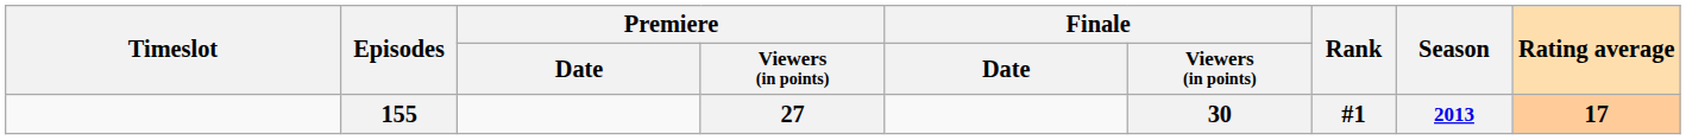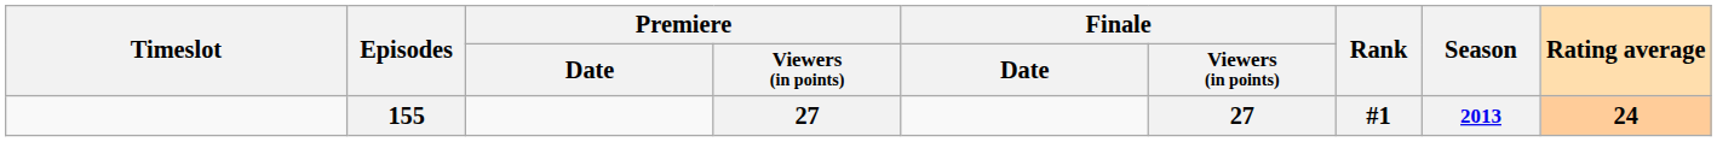 <table class="wikitable">
 <tr>
 <th style="width:20%;" rowspan=2>Timeslot</th>
 <th style="width:07%;" rowspan=2>Episodes</th>
 <th colspan=2>Premiere</th>
 <th colspan=2>Finale</th>
 <th style="width:05%;" rowspan=2>Rank</th>
 <th style="width:07%;" rowspan=2>Season</th>
 <th style="width:10%; background:#ffdead;" rowspan="2">Rating average</th>
 </tr>
 <tr>
 <th>Date</th>
 <th span style="width:11%; font-size:smaller; line-height:100%;">Viewers<br><small>(in points)</small></th>
 <th>Date</th>
 <th span style="width:11%; font-size:smaller; line-height:100%;">Viewers<br><small>(in points)</small></th>
 </tr>
 <tr>
 <td></td>
 <th>155</th>
 <td style="font-size:11px;line-height:110%"></td>
 <th>27</th>
 <td style="font-size:11px;line-height:110%"></td>
-<th>30</th>
+<th>27</th>
 <th>#1</th>
 <th style="font-size:smaller"><a href='#'>2013</a></th>
-<th style="background:#fc9;">17</th>
+<th style="background:#fc9;">24</th>
 </tr>
 </table>
